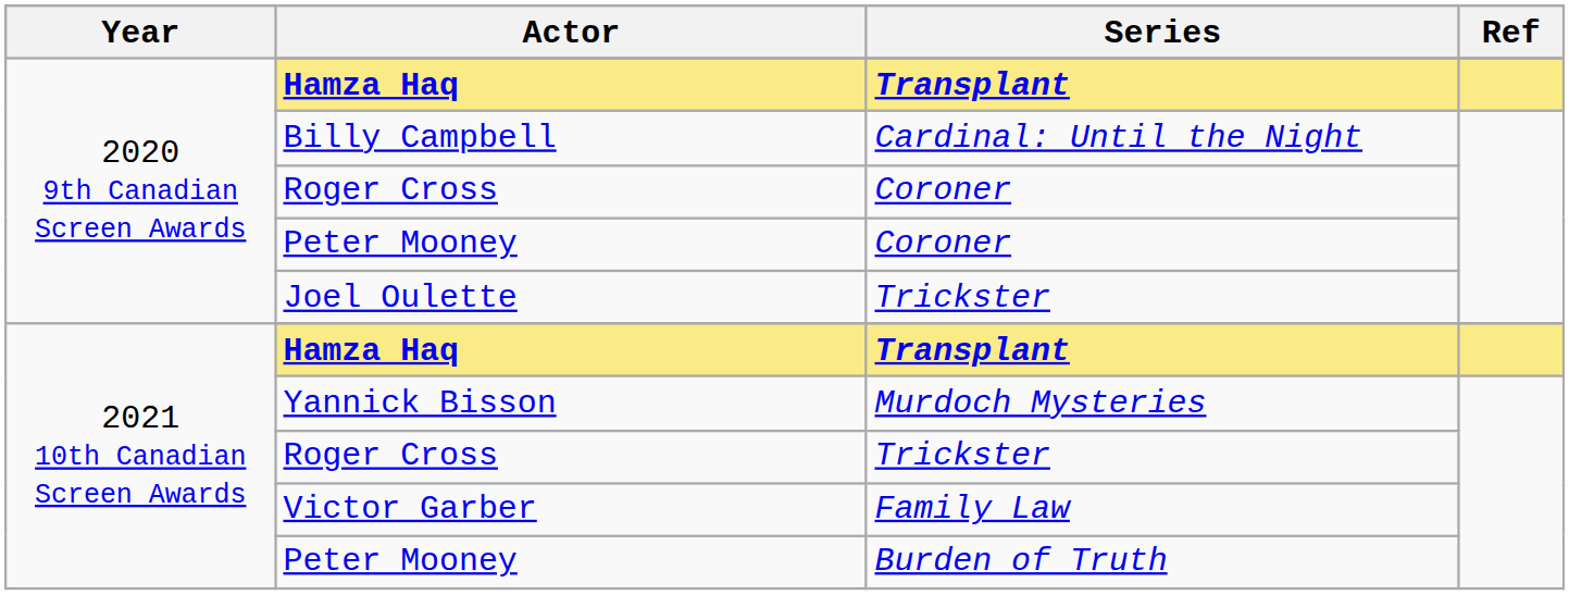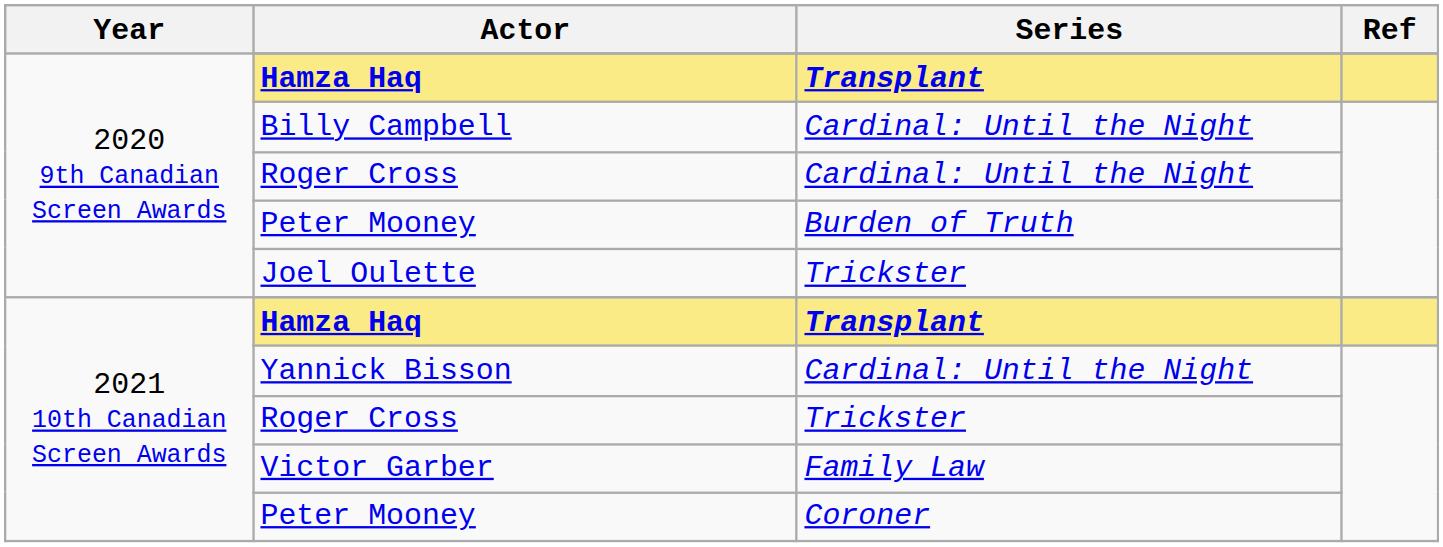 <table class="wikitable" style="width:100%;">
 <tr style="background:#bebebe;">
 <th style="width:8%;">Year</th>
 <th style="width:19%;">Actor</th>
 <th style="width:19%;">Series</th>
 <th style="width:2%;">Ref</th>
 </tr>
 <tr>
 <td rowspan="6" align="center">2020 <br> <small><a href='#'>9th Canadian Screen Awards</a></small></td>
 </tr>
 <tr style="background:#FAEB86;">
 <td><strong><a href='#'>Hamza Haq</a></strong></td>
 <td><strong><em><a href='#'>Transplant</a></em></strong></td>
 <td></td>
 </tr>
 <tr>
 <td><a href='#'>Billy Campbell</a></td>
 <td><em><a href='#'>Cardinal: Until the Night</a></em></td>
 <td rowspan=4></td>
 </tr>
 <tr>
 <td><a href='#'>Roger Cross</a></td>
-<td><em><a href='#'>Coroner</a></em></td>
+<td><em><a href='#'>Cardinal: Until the Night</a></em></td>
 </tr>
 <tr>
 <td><a href='#'>Peter Mooney</a></td>
-<td><em><a href='#'>Coroner</a></em></td>
+<td><em><a href='#'>Burden of Truth</a></em></td>
 </tr>
 <tr>
 <td><a href='#'>Joel Oulette</a></td>
 <td><em><a href='#'>Trickster</a></em></td>
 </tr>
 <tr>
 <td rowspan="6" align="center">2021 <br> <small><a href='#'>10th Canadian Screen Awards</a></small></td>
 </tr>
 <tr style="background:#FAEB86;">
 <td><strong><a href='#'>Hamza Haq</a></strong></td>
 <td><strong><em><a href='#'>Transplant</a></em></strong></td>
 <td></td>
 </tr>
 <tr>
 <td><a href='#'>Yannick Bisson</a></td>
-<td><em><a href='#'>Murdoch Mysteries</a></em></td>
+<td><em><a href='#'>Cardinal: Until the Night</a></em></td>
 <td rowspan=4></td>
 </tr>
 <tr>
 <td><a href='#'>Roger Cross</a></td>
 <td><em><a href='#'>Trickster</a></em></td>
 </tr>
 <tr>
 <td><a href='#'>Victor Garber</a></td>
 <td><em><a href='#'>Family Law</a></em></td>
 </tr>
 <tr>
 <td><a href='#'>Peter Mooney</a></td>
-<td><em><a href='#'>Burden of Truth</a></em></td>
+<td><em><a href='#'>Coroner</a></em></td>
 </tr>
 </table>
